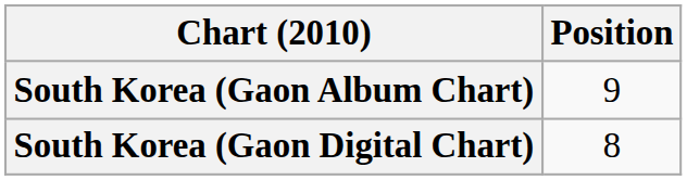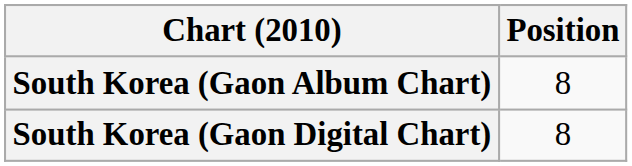 <table class="wikitable plainrowheaders" style="text-align:center">
 <tr>
 <th scope="col">Chart (2010)</th>
 <th scope="col">Position</th>
 </tr>
 <tr>
 <th scope="row">South Korea (Gaon Album Chart)</th>
-<td>9</td>
+<td>8</td>
 </tr>
 <tr>
 <th scope="row">South Korea (Gaon Digital Chart)</th>
 <td>8</td>
 </tr>
 </table>
